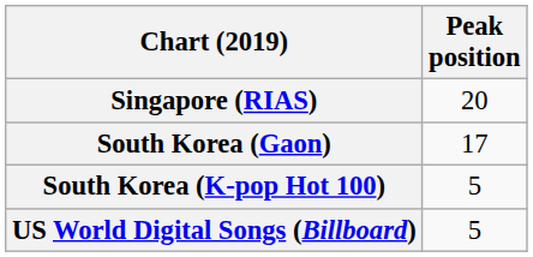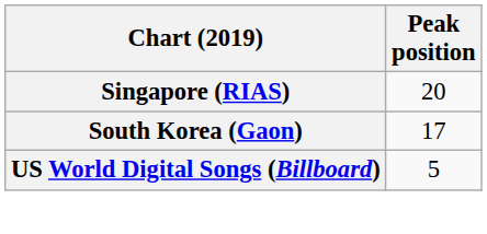 <table class="wikitable sortable plainrowheaders" style="text-align:center">
 <tr>
 <th scope="col">Chart (2019)</th>
 <th scope="col">Peak<br>position</th>
 </tr>
 <tr>
 <th scope="row">Singapore (<a href='#'>RIAS</a>)</th>
 <td>20</td>
 </tr>
 <tr>
 <th scope="row">South Korea (<a href='#'>Gaon</a>)</th>
 <td>17</td>
 </tr>
 <tr>
-<th scope="row">South Korea (<a href='#'>K-pop Hot 100</a>)</th>
-<td>5</td>
-</tr>
-<tr>
 <th scope="row">US <a href='#'>World Digital Songs</a> (<em><a href='#'>Billboard</a></em>)</th>
 <td>5</td>
 </tr>
 </table>
